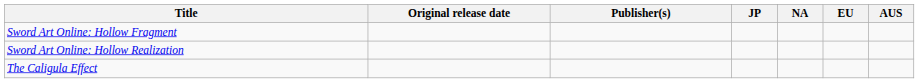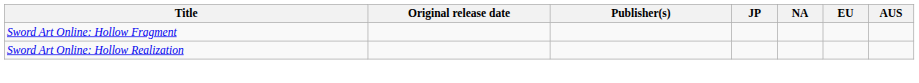 <table class="wikitable sortable" style="width: 100%;">
 <tr>
 <th style="width:40%;">Title</th>
 <th style="width:20%;">Original release date</th>
 <th style="width:20%;">Publisher(s)</th>
 <th style="width:5%;">JP</th>
 <th style="width:5%;">NA</th>
 <th style="width:5%;">EU</th>
 <th style="width:5%;">AUS</th>
 </tr>
 <tr>
 <td><em><a href='#'>Sword Art Online: Hollow Fragment</a></em></td>
 <td></td>
 <td></td>
 <td></td>
 <td></td>
 <td></td>
 <td></td>
 </tr>
 <tr>
 <td><em><a href='#'>Sword Art Online: Hollow Realization</a></em></td>
 <td></td>
 <td></td>
 <td></td>
 <td></td>
 <td></td>
 <td></td>
 </tr>
-<tr>
-<td><em><a href='#'>The Caligula Effect</a></em></td>
-<td></td>
-<td></td>
-<td></td>
-<td></td>
-<td></td>
-<td></td>
-</tr>
 </table>
